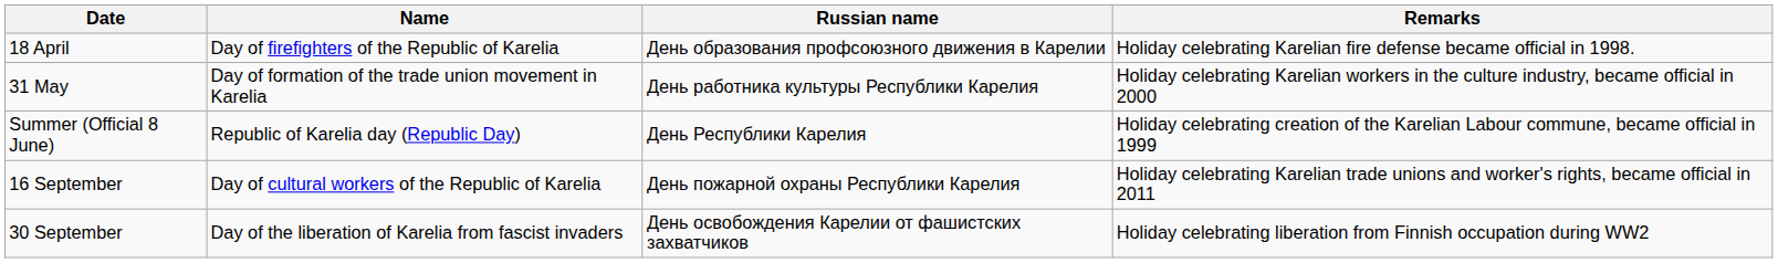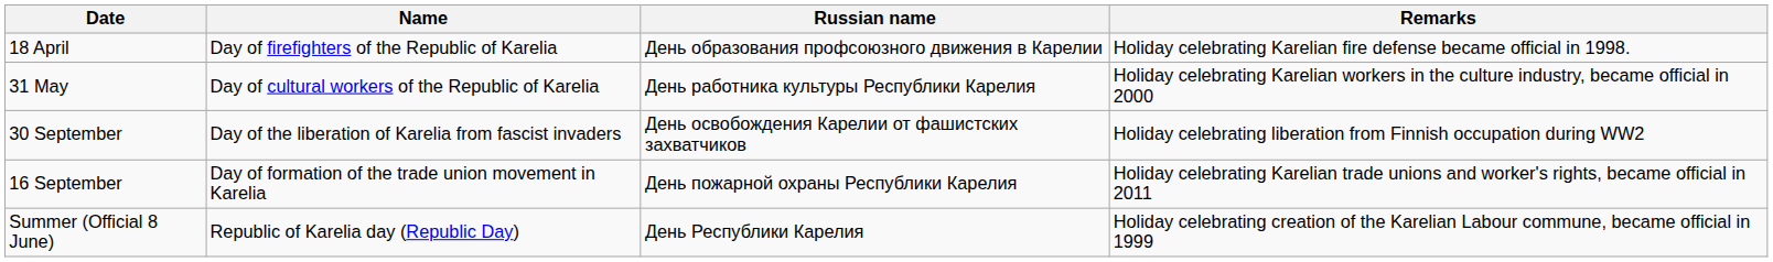 <table class="wikitable">
 <tr>
 <th>Date</th>
 <th>Name</th>
 <th>Russian name</th>
 <th>Remarks</th>
 </tr>
 <tr>
 <td>18 April</td>
 <td>Day of <a href='#'>firefighters</a> of the Republic of Karelia</td>
 <td>День образования профсоюзного движения в Карелии</td>
 <td>Holiday celebrating Karelian fire defense became official in 1998.</td>
 </tr>
 <tr>
 <td>31 May</td>
-<td>Day of formation of the trade union movement in Karelia</td>
+<td>Day of <a href='#'>cultural workers</a> of the Republic of Karelia</td>
 <td>День работника культуры Республики Карелия</td>
 <td>Holiday celebrating Karelian workers in the culture industry, became official in 2000</td>
+</tr>
+<tr>
+<td>30 September</td>
+<td>Day of the liberation of Karelia from fascist invaders</td>
+<td>День освобождения Карелии от фашистских захватчиков</td>
+<td>Holiday celebrating liberation from Finnish occupation during WW2</td>
+</tr>
+<tr>
+<td>16 September</td>
+<td>Day of formation of the trade union movement in Karelia</td>
+<td>День пожарной охраны Республики Карелия</td>
+<td>Holiday celebrating Karelian trade unions and worker's rights, became official in 2011</td>
 </tr>
 <tr>
 <td>Summer (Official 8 June)</td>
 <td>Republic of Karelia day (<a href='#'>Republic Day</a>)</td>
 <td>День Республики Карелия</td>
 <td>Holiday celebrating creation of the Karelian Labour commune, became official in 1999</td>
 </tr>
-<tr>
-<td>16 September</td>
-<td>Day of <a href='#'>cultural workers</a> of the Republic of Karelia</td>
-<td>День пожарной охраны Республики Карелия</td>
-<td>Holiday celebrating Karelian trade unions and worker's rights, became official in 2011</td>
-</tr>
-<tr>
-<td>30 September</td>
-<td>Day of the liberation of Karelia from fascist invaders</td>
-<td>День освобождения Карелии от фашистских захватчиков</td>
-<td>Holiday celebrating liberation from Finnish occupation during WW2</td>
-</tr>
 </table>
